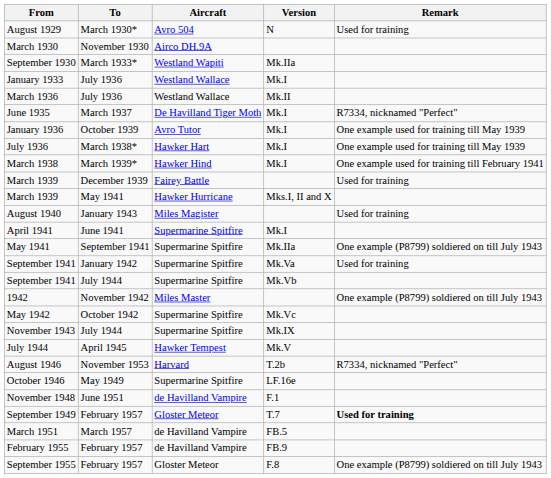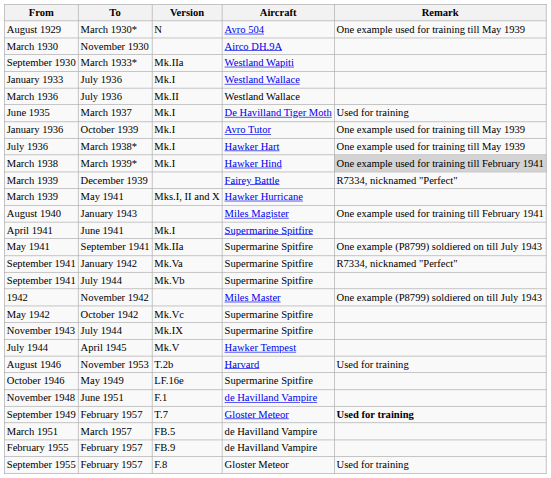 <table class="wikitable">
 <tr>
 <th>From</th>
 <th>To</th>
+<th>Version</th>
 <th>Aircraft</th>
-<th>Version</th>
 <th>Remark</th>
 </tr>
 <tr>
 <td>August 1929</td>
 <td>March 1930*</td>
+<td>N</td>
 <td><a href='#'>Avro 504</a></td>
-<td>N</td>
-<td>Used for training</td>
+<td>One example used for training till May 1939</td>
 </tr>
 <tr>
 <td>March 1930</td>
 <td>November 1930</td>
+<td></td>
 <td><a href='#'>Airco DH.9A</a></td>
-<td></td>
 <td></td>
 </tr>
 <tr>
 <td>September 1930</td>
 <td>March 1933*</td>
+<td>Mk.IIa</td>
 <td><a href='#'>Westland Wapiti</a></td>
-<td>Mk.IIa</td>
 <td></td>
 </tr>
 <tr>
 <td>January 1933</td>
 <td>July 1936</td>
+<td>Mk.I</td>
 <td><a href='#'>Westland Wallace</a></td>
-<td>Mk.I</td>
 <td></td>
 </tr>
 <tr>
 <td>March 1936</td>
 <td>July 1936</td>
+<td>Mk.II</td>
 <td>Westland Wallace</td>
-<td>Mk.II</td>
 <td></td>
 </tr>
 <tr>
 <td>June 1935</td>
 <td>March 1937</td>
+<td>Mk.I</td>
 <td><a href='#'>De Havilland Tiger Moth</a></td>
-<td>Mk.I</td>
-<td>R7334, nicknamed "Perfect"</td>
+<td>Used for training</td>
 </tr>
 <tr>
 <td>January 1936</td>
 <td>October 1939</td>
+<td>Mk.I</td>
 <td><a href='#'>Avro Tutor</a></td>
-<td>Mk.I</td>
 <td>One example used for training till May 1939</td>
 </tr>
 <tr>
 <td>July 1936</td>
 <td>March 1938*</td>
+<td>Mk.I</td>
 <td><a href='#'>Hawker Hart</a></td>
-<td>Mk.I</td>
 <td>One example used for training till May 1939</td>
 </tr>
 <tr>
 <td>March 1938</td>
 <td>March 1939*</td>
+<td>Mk.I</td>
 <td><a href='#'>Hawker Hind</a></td>
-<td>Mk.I</td>
-<td>One example used for training till February 1941</td>
+<td style="background: lightgrey;">One example used for training till February 1941</td>
 </tr>
 <tr>
 <td>March 1939</td>
 <td>December 1939</td>
+<td></td>
 <td><a href='#'>Fairey Battle</a></td>
-<td></td>
-<td>Used for training</td>
+<td>R7334, nicknamed "Perfect"</td>
 </tr>
 <tr>
 <td>March 1939</td>
 <td>May 1941</td>
+<td>Mks.I, II and X</td>
 <td><a href='#'>Hawker Hurricane</a></td>
-<td>Mks.I, II and X</td>
 <td></td>
 </tr>
 <tr>
 <td>August 1940</td>
 <td>January 1943</td>
+<td></td>
 <td><a href='#'>Miles Magister</a></td>
-<td></td>
-<td>Used for training</td>
+<td>One example used for training till February 1941</td>
 </tr>
 <tr>
 <td>April 1941</td>
 <td>June 1941</td>
+<td>Mk.I</td>
 <td><a href='#'>Supermarine Spitfire</a></td>
-<td>Mk.I</td>
 <td></td>
 </tr>
 <tr>
 <td>May 1941</td>
 <td>September 1941</td>
+<td>Mk.IIa</td>
 <td>Supermarine Spitfire</td>
-<td>Mk.IIa</td>
 <td>One example (P8799) soldiered on till July 1943</td>
 </tr>
 <tr>
 <td>September 1941</td>
 <td>January 1942</td>
+<td>Mk.Va</td>
 <td>Supermarine Spitfire</td>
-<td>Mk.Va</td>
-<td>Used for training</td>
+<td>R7334, nicknamed "Perfect"</td>
 </tr>
 <tr>
 <td>September 1941</td>
 <td>July 1944</td>
+<td>Mk.Vb</td>
 <td>Supermarine Spitfire</td>
-<td>Mk.Vb</td>
 <td></td>
 </tr>
 <tr>
 <td>1942</td>
 <td>November 1942</td>
+<td></td>
 <td><a href='#'>Miles Master</a></td>
-<td></td>
 <td>One example (P8799) soldiered on till July 1943</td>
 </tr>
 <tr>
 <td>May 1942</td>
 <td>October 1942</td>
+<td>Mk.Vc</td>
 <td>Supermarine Spitfire</td>
-<td>Mk.Vc</td>
 <td></td>
 </tr>
 <tr>
 <td>November 1943</td>
 <td>July 1944</td>
+<td>Mk.IX</td>
 <td>Supermarine Spitfire</td>
-<td>Mk.IX</td>
 <td></td>
 </tr>
 <tr>
 <td>July 1944</td>
 <td>April 1945</td>
+<td>Mk.V</td>
 <td><a href='#'>Hawker Tempest</a></td>
-<td>Mk.V</td>
 <td></td>
 </tr>
 <tr>
 <td>August 1946</td>
 <td>November 1953</td>
+<td>T.2b</td>
 <td><a href='#'>Harvard</a></td>
-<td>T.2b</td>
-<td>R7334, nicknamed "Perfect"</td>
+<td>Used for training</td>
 </tr>
 <tr>
 <td>October 1946</td>
 <td>May 1949</td>
+<td>LF.16e</td>
 <td>Supermarine Spitfire</td>
-<td>LF.16e</td>
 <td></td>
 </tr>
 <tr>
 <td>November 1948</td>
 <td>June 1951</td>
+<td>F.1</td>
 <td><a href='#'>de Havilland Vampire</a></td>
-<td>F.1</td>
 <td></td>
 </tr>
 <tr>
 <td>September 1949</td>
 <td>February 1957</td>
+<td>T.7</td>
 <td><a href='#'>Gloster Meteor</a></td>
-<td>T.7</td>
 <td><strong>Used for training</strong></td>
 </tr>
 <tr>
 <td>March 1951</td>
 <td>March 1957</td>
+<td>FB.5</td>
 <td>de Havilland Vampire</td>
-<td>FB.5</td>
 <td></td>
 </tr>
 <tr>
 <td>February 1955</td>
 <td>February 1957</td>
+<td>FB.9</td>
 <td>de Havilland Vampire</td>
-<td>FB.9</td>
 <td></td>
 </tr>
 <tr>
 <td>September 1955</td>
 <td>February 1957</td>
+<td>F.8</td>
 <td>Gloster Meteor</td>
-<td>F.8</td>
-<td>One example (P8799) soldiered on till July 1943</td>
+<td>Used for training</td>
 </tr>
 </table>
